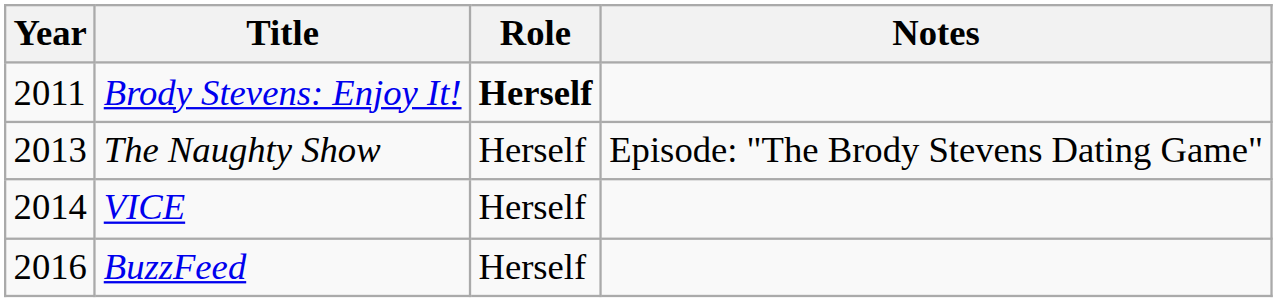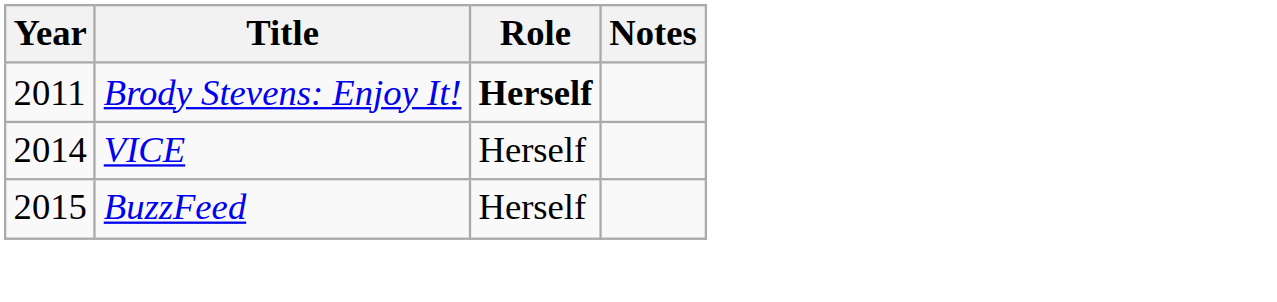 <table class="wikitable sortable">
 <tr>
 <th>Year</th>
 <th>Title</th>
 <th>Role</th>
 <th class="unsortable">Notes</th>
 </tr>
 <tr>
 <td>2011</td>
 <td><em><a href='#'>Brody Stevens: Enjoy It!</a></em></td>
 <td><strong>Herself</strong></td>
 <td></td>
 </tr>
 <tr>
-<td>2013</td>
-<td><em>The Naughty Show</em></td>
-<td>Herself</td>
-<td>Episode: "The Brody Stevens Dating Game"</td>
-</tr>
-<tr>
 <td>2014</td>
 <td><em><a href='#'>VICE</a></em></td>
 <td>Herself</td>
 <td></td>
 </tr>
 <tr>
-<td>2016</td>
+<td>2015</td>
 <td><em><a href='#'>BuzzFeed</a></em></td>
 <td>Herself</td>
 <td></td>
 </tr>
 </table>
